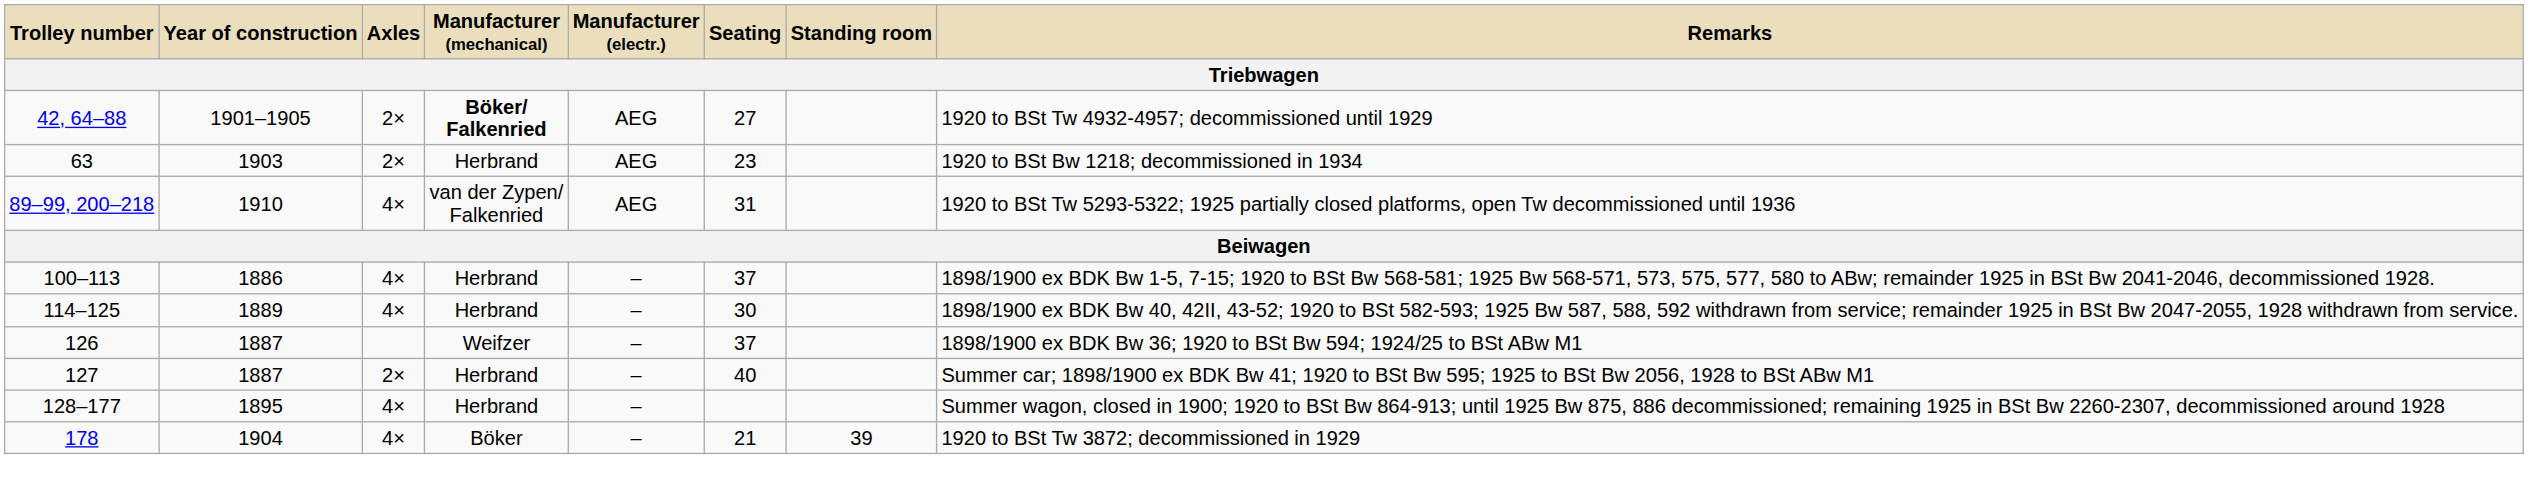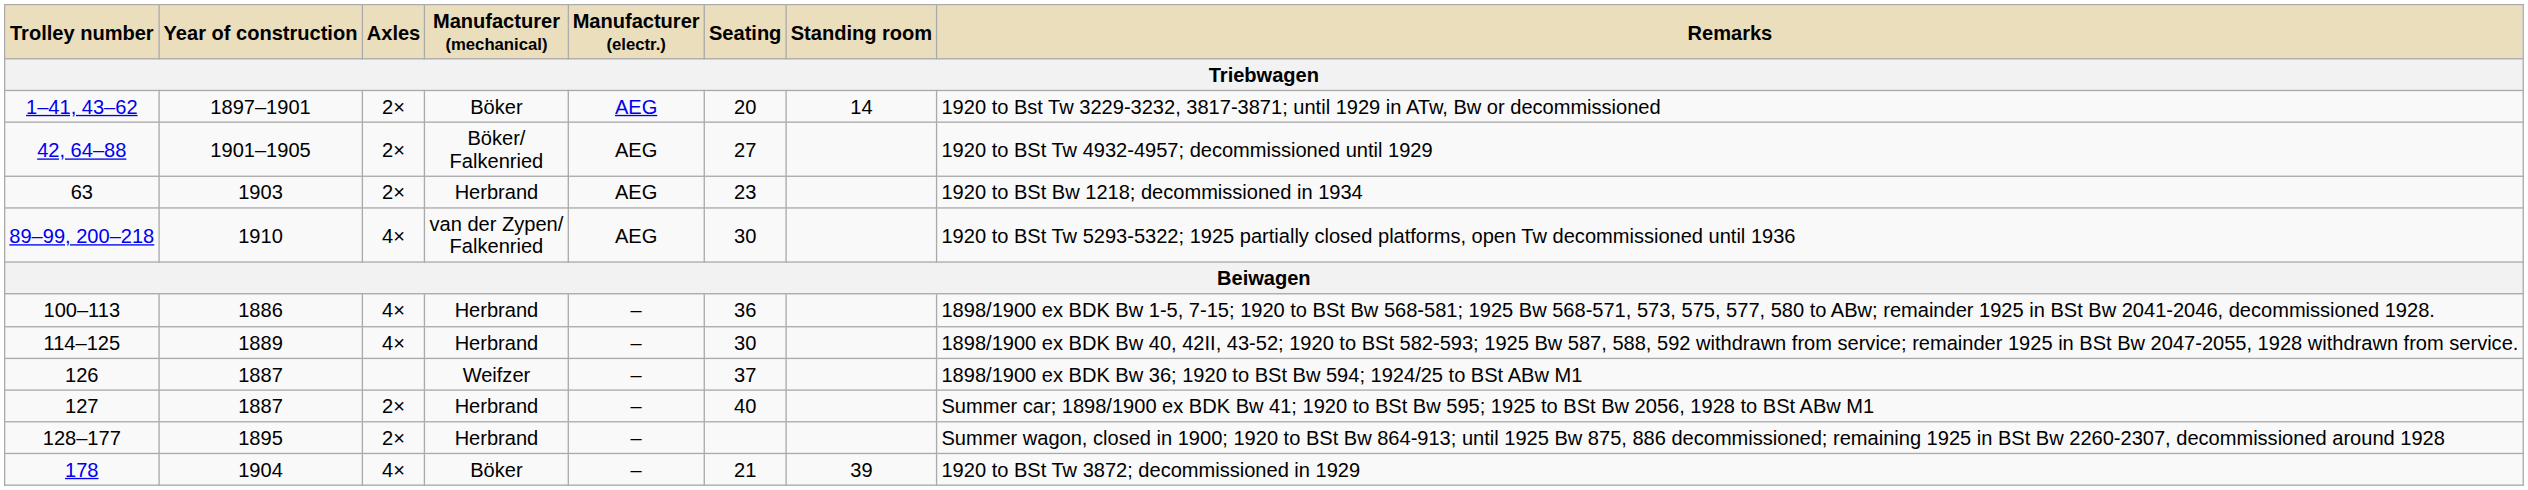 <table class="wikitable" style="font-size:95%; text-align:center;">
 <tr>
 <th style="background:#EADEBD;">Trolley number</th>
 <th style="background:#EADEBD;">Year of construction</th>
 <th style="background:#EADEBD;">Axles</th>
 <th style="background:#EADEBD;">Manufacturer<br><small>(mechanical)</small></th>
 <th style="background:#EADEBD;">Manufacturer<br><small>(electr.)</small></th>
 <th style="background:#EADEBD;">Seating</th>
 <th style="background:#EADEBD;">Standing room</th>
 <th style="background:#EADEBD;">Remarks</th>
 </tr>
 <tr class="hintergrundfarbe5">
 <th colspan="8">Triebwagen</th>
 </tr>
 <tr>
+<td><a href='#'>1–41, 43–62</a></td>
+<td>1897–1901</td>
+<td>2×</td>
+<td>Böker</td>
+<td><a href='#'>AEG</a></td>
+<td>20</td>
+<td>14</td>
+<td style="text-align:left;">1920 to Bst Tw 3229-3232, 3817-3871; until 1929 in ATw, Bw or decommissioned</td>
+</tr>
+<tr>
 <td><a href='#'>42, 64–88</a></td>
 <td>1901–1905</td>
 <td>2×</td>
-<td><strong>Böker/<br>Falkenried</strong></td>
+<td>Böker/<br>Falkenried</td>
 <td>AEG</td>
 <td>27</td>
 <td></td>
 <td style="text-align:left;">1920 to BSt Tw 4932-4957; decommissioned until 1929</td>
 </tr>
 <tr>
 <td>63</td>
 <td>1903</td>
 <td>2×</td>
 <td>Herbrand</td>
 <td>AEG</td>
 <td>23</td>
 <td></td>
 <td style="text-align:left;">1920 to BSt Bw 1218; decommissioned in 1934</td>
 </tr>
 <tr>
 <td><a href='#'>89–99, 200–218</a></td>
 <td>1910</td>
 <td>4×</td>
 <td>van der Zypen/<br>Falkenried</td>
 <td>AEG</td>
-<td>31</td>
+<td>30</td>
 <td></td>
 <td style="text-align:left;">1920 to BSt Tw 5293-5322; 1925 partially closed platforms, open Tw decommissioned until 1936</td>
 </tr>
 <tr class="hintergrundfarbe5">
 <th colspan="8">Beiwagen</th>
 </tr>
 <tr>
 <td>100–113</td>
 <td>1886</td>
 <td>4×</td>
 <td>Herbrand</td>
 <td>–</td>
-<td>37</td>
+<td>36</td>
 <td></td>
 <td style="text-align:left;">1898/1900 ex BDK Bw 1-5, 7-15; 1920 to BSt Bw 568-581; 1925 Bw 568-571, 573, 575, 577, 580 to ABw; remainder 1925 in BSt Bw 2041-2046, decommissioned 1928.</td>
 </tr>
 <tr>
 <td>114–125</td>
 <td>1889</td>
 <td>4×</td>
 <td>Herbrand</td>
 <td>–</td>
 <td>30</td>
 <td></td>
 <td style="text-align:left;">1898/1900 ex BDK Bw 40, 42II, 43-52; 1920 to BSt 582-593; 1925 Bw 587, 588, 592 withdrawn from service; remainder 1925 in BSt Bw 2047-2055, 1928 withdrawn from service.</td>
 </tr>
 <tr>
 <td>126</td>
 <td>1887</td>
 <td></td>
 <td>Weifzer</td>
 <td>–</td>
 <td>37</td>
 <td></td>
 <td style="text-align:left;">1898/1900 ex BDK Bw 36; 1920 to BSt Bw 594; 1924/25 to BSt ABw M1</td>
 </tr>
 <tr>
 <td>127</td>
 <td>1887</td>
 <td>2×</td>
 <td>Herbrand</td>
 <td>–</td>
 <td>40</td>
 <td></td>
 <td style="text-align:left;">Summer car; 1898/1900 ex BDK Bw 41; 1920 to BSt Bw 595; 1925 to BSt Bw 2056, 1928 to BSt ABw M1</td>
 </tr>
 <tr>
 <td>128–177</td>
 <td>1895</td>
-<td>4×</td>
+<td>2×</td>
 <td>Herbrand</td>
 <td>–</td>
 <td></td>
 <td></td>
 <td style="text-align:left;">Summer wagon, closed in 1900; 1920 to BSt Bw 864-913; until 1925 Bw 875, 886 decommissioned; remaining 1925 in BSt Bw 2260-2307, decommissioned around 1928</td>
 </tr>
 <tr>
 <td><a href='#'>178</a></td>
 <td>1904</td>
 <td>4×</td>
 <td>Böker</td>
 <td>–</td>
 <td>21</td>
 <td>39</td>
 <td style="text-align:left;">1920 to BSt Tw 3872; decommissioned in 1929</td>
 </tr>
 </table>
